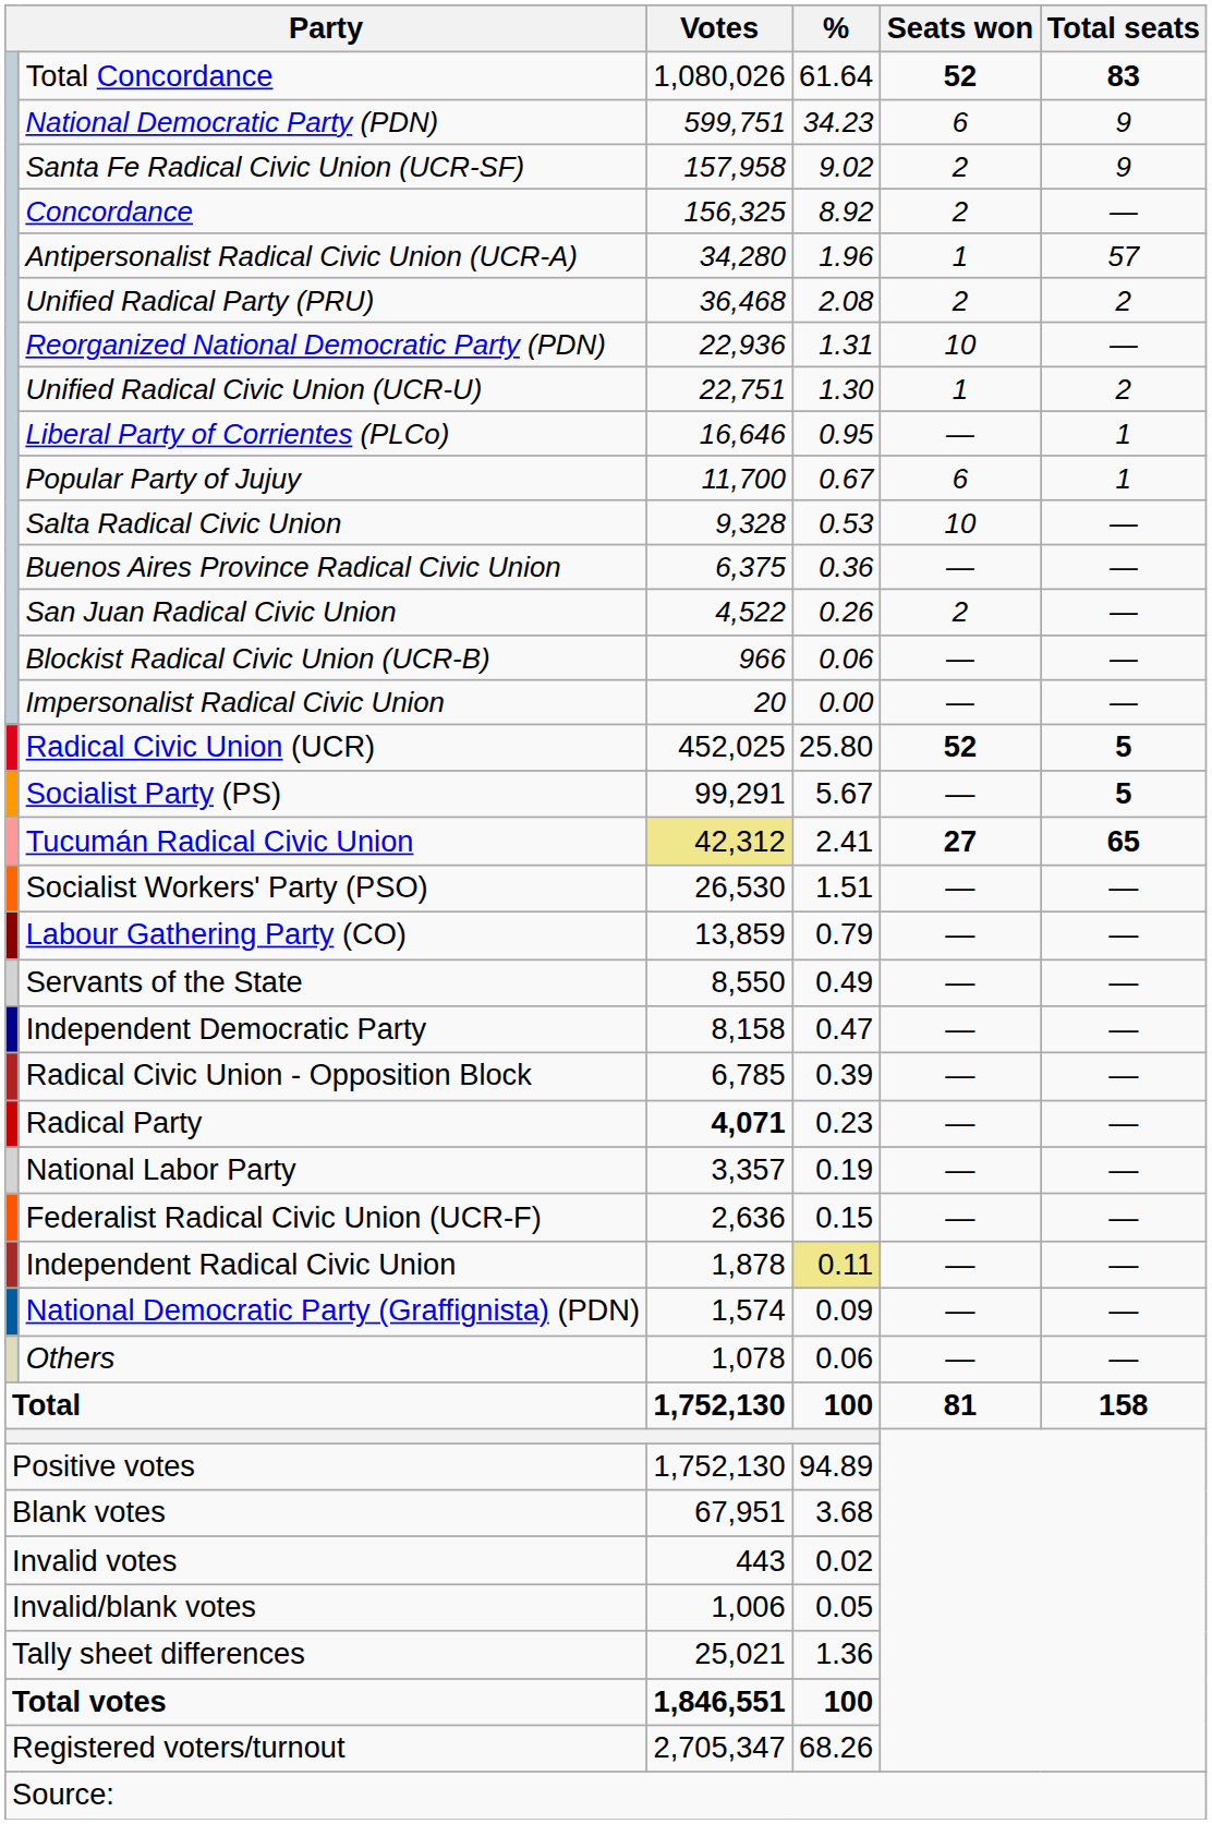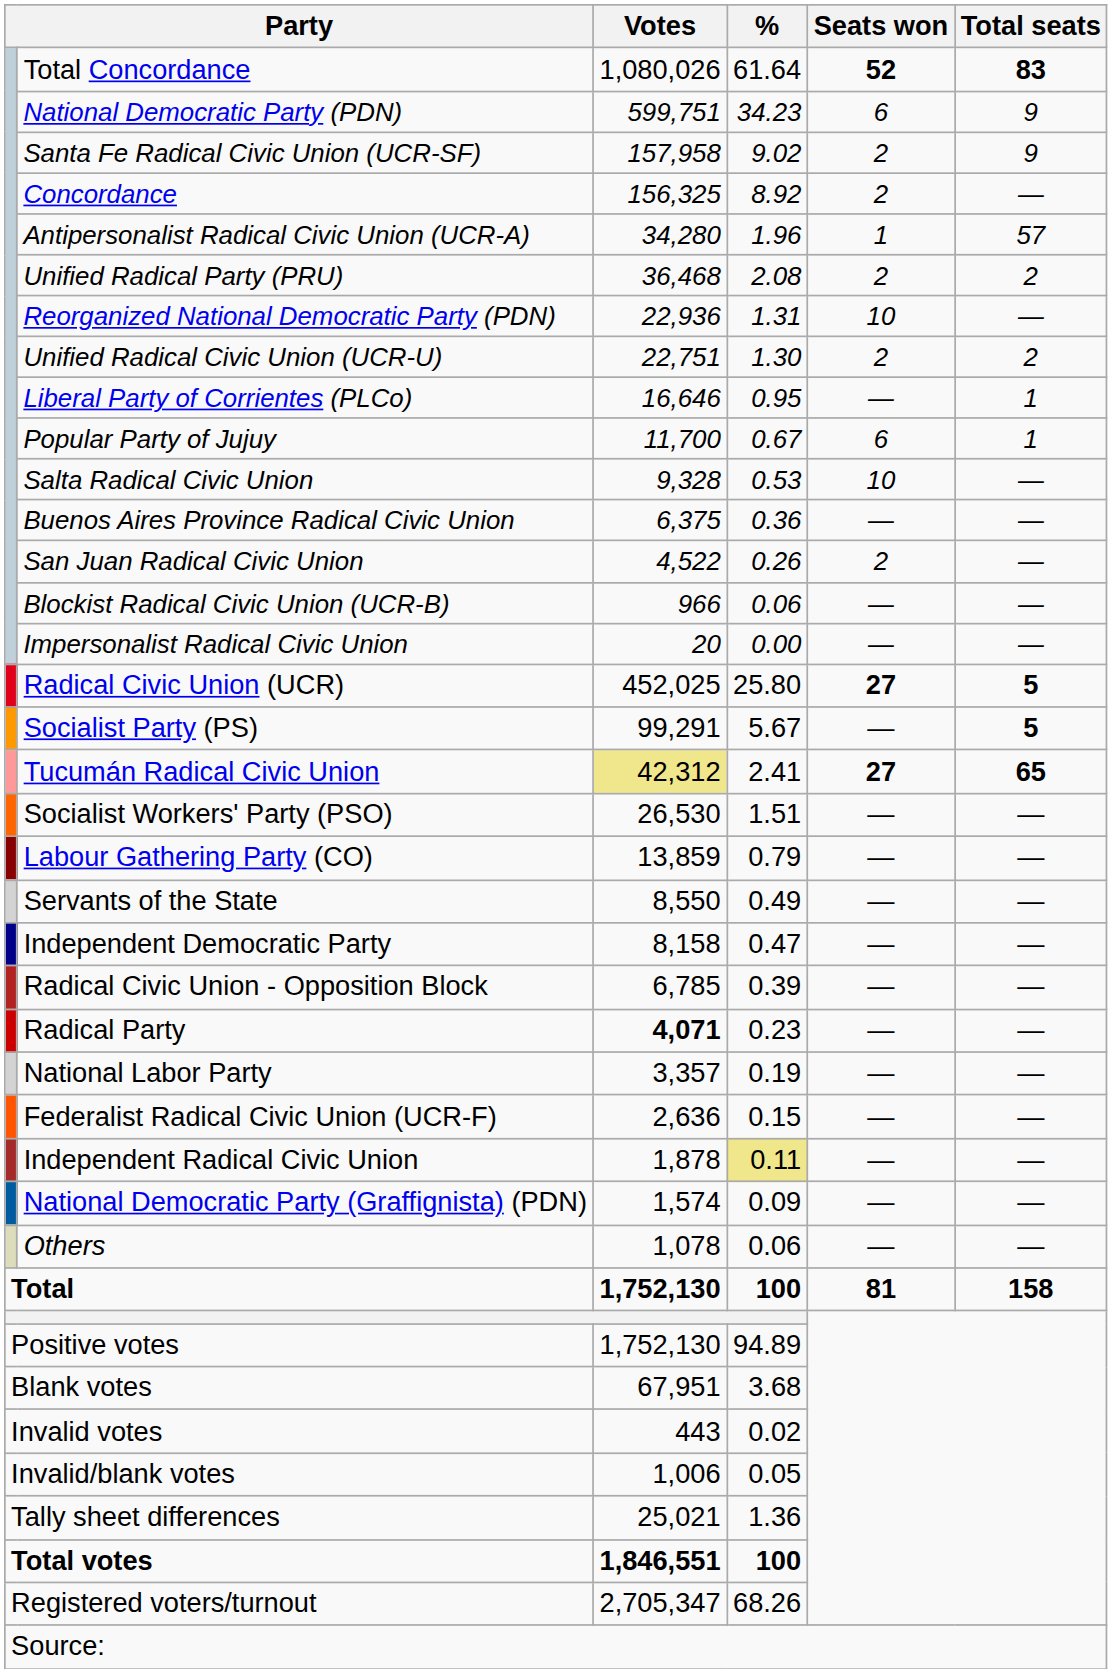 <table class="wikitable" style="text-align:right;">
 <tr>
 <th colspan=2>Party</th>
 <th>Votes</th>
 <th>%</th>
 <th>Seats won</th>
 <th>Total seats</th>
 </tr>
 <tr>
 <td bgcolor=#bfd0da rowspan=15></td>
 <td align=left>Total <a href='#'>Concordance</a></td>
 <td>1,080,026</td>
 <td>61.64</td>
 <td align=center><strong>52</strong></td>
 <td align=center><strong>83</strong></td>
 </tr>
 <tr style="font-size: 95%; font-style: italic">
 <td align=left><span><a href='#'>National Democratic Party</a> (PDN)</span></td>
 <td>599,751</td>
 <td>34.23</td>
 <td align=center>6</td>
 <td align=center>9</td>
 </tr>
 <tr style="font-size: 95%; font-style: italic">
 <td align=left><span>Santa Fe Radical Civic Union (UCR-SF)</span></td>
 <td>157,958</td>
 <td>9.02</td>
 <td align=center>2</td>
 <td align=center>9</td>
 </tr>
 <tr style="font-size: 95%; font-style: italic">
 <td align=left><span><a href='#'>Concordance</a></span></td>
 <td>156,325</td>
 <td>8.92</td>
 <td align=center>2</td>
 <td align=center>—</td>
 </tr>
 <tr style="font-size: 95%; font-style: italic">
 <td align=left><span>Antipersonalist Radical Civic Union (UCR-A)</span></td>
 <td>34,280</td>
 <td>1.96</td>
 <td align=center>1</td>
 <td align=center>57</td>
 </tr>
 <tr style="font-size: 95%; font-style: italic">
 <td align=left><span>Unified Radical Party (PRU)</span></td>
 <td>36,468</td>
 <td>2.08</td>
 <td align=center>2</td>
 <td align=center>2</td>
 </tr>
 <tr style="font-size: 95%; font-style: italic">
 <td align=left><span><a href='#'>Reorganized National Democratic Party</a> (PDN)</span></td>
 <td>22,936</td>
 <td>1.31</td>
 <td align=center>10</td>
 <td align=center>—</td>
 </tr>
 <tr style="font-size: 95%; font-style: italic">
 <td align=left><span>Unified Radical Civic Union (UCR-U)</span></td>
 <td>22,751</td>
 <td>1.30</td>
-<td align=center>1</td>
+<td align=center>2</td>
 <td align=center>2</td>
 </tr>
 <tr style="font-size: 95%; font-style: italic">
 <td align=left><span><a href='#'>Liberal Party of Corrientes</a> (PLCo)</span></td>
 <td>16,646</td>
 <td>0.95</td>
 <td align=center>—</td>
 <td align=center>1</td>
 </tr>
 <tr style="font-size: 95%; font-style: italic">
 <td align=left><span>Popular Party of Jujuy</span></td>
 <td>11,700</td>
 <td>0.67</td>
 <td align=center>6</td>
 <td align=center>1</td>
 </tr>
 <tr style="font-size: 95%; font-style: italic">
 <td align=left><span>Salta Radical Civic Union</span></td>
 <td>9,328</td>
 <td>0.53</td>
 <td align=center>10</td>
 <td align=center>—</td>
 </tr>
 <tr style="font-size: 95%; font-style: italic">
 <td align=left><span>Buenos Aires Province Radical Civic Union</span></td>
 <td>6,375</td>
 <td>0.36</td>
 <td align=center>—</td>
 <td align=center>—</td>
 </tr>
 <tr style="font-size: 95%; font-style: italic">
 <td align=left><span>San Juan Radical Civic Union</span></td>
 <td>4,522</td>
 <td>0.26</td>
 <td align=center>2</td>
 <td align=center>—</td>
 </tr>
 <tr style="font-size: 95%; font-style: italic">
 <td align=left><span>Blockist Radical Civic Union (UCR-B)</span></td>
 <td>966</td>
 <td>0.06</td>
 <td align=center>—</td>
 <td align=center>—</td>
 </tr>
 <tr style="font-size: 95%; font-style: italic">
 <td align=left><span>Impersonalist Radical Civic Union</span></td>
 <td>20</td>
 <td>0.00</td>
 <td align=center>—</td>
 <td align=center>—</td>
 </tr>
 <tr>
 <td bgcolor=#E10019></td>
 <td align=left><a href='#'>Radical Civic Union</a> (UCR)</td>
 <td>452,025</td>
 <td>25.80</td>
-<td align=center><strong>52</strong></td>
+<td align=center><strong>27</strong></td>
 <td align=center><strong>5</strong></td>
 </tr>
 <tr>
 <td bgcolor=#FF9900></td>
 <td align=left><a href='#'>Socialist Party</a> (PS)</td>
 <td>99,291</td>
 <td>5.67</td>
 <td align=center>—</td>
 <td align=center><strong>5</strong></td>
 </tr>
 <tr>
 <td bgcolor=#FF9999></td>
 <td align=left><a href='#'>Tucumán Radical Civic Union</a></td>
 <td style="background: khaki;">42,312</td>
 <td>2.41</td>
 <td align=center><strong>27</strong></td>
 <td align=center><strong>65</strong></td>
 </tr>
 <tr>
 <td bgcolor=#FF6600></td>
 <td align=left>Socialist Workers' Party (PSO)</td>
 <td>26,530</td>
 <td>1.51</td>
 <td align=center>—</td>
 <td align=center>—</td>
 </tr>
 <tr>
 <td bgcolor=#880000></td>
 <td align=left><a href='#'>Labour Gathering Party</a> (CO)</td>
 <td>13,859</td>
 <td>0.79</td>
 <td align=center>—</td>
 <td align=center>—</td>
 </tr>
 <tr>
 <td bgcolor=#D3D3D3></td>
 <td align=left>Servants of the State</td>
 <td>8,550</td>
 <td>0.49</td>
 <td align=center>—</td>
 <td align=center>—</td>
 </tr>
 <tr>
 <td bgcolor=#000088></td>
 <td align=left>Independent Democratic Party</td>
 <td>8,158</td>
 <td>0.47</td>
 <td align=center>—</td>
 <td align=center>—</td>
 </tr>
 <tr>
 <td bgcolor=#B22222></td>
 <td align=left>Radical Civic Union - Opposition Block</td>
 <td>6,785</td>
 <td>0.39</td>
 <td align=center>—</td>
 <td align=center>—</td>
 </tr>
 <tr>
 <td bgcolor=#CC0000></td>
 <td align=left>Radical Party</td>
 <td><strong>4,071</strong></td>
 <td>0.23</td>
 <td align=center>—</td>
 <td align=center>—</td>
 </tr>
 <tr>
 <td bgcolor=#D3D3D3></td>
 <td align=left>National Labor Party</td>
 <td>3,357</td>
 <td>0.19</td>
 <td align=center>—</td>
 <td align=center>—</td>
 </tr>
 <tr>
 <td bgcolor=#FF5500></td>
 <td align=left>Federalist Radical Civic Union (UCR-F)</td>
 <td>2,636</td>
 <td>0.15</td>
 <td align=center>—</td>
 <td align=center>—</td>
 </tr>
 <tr>
 <td bgcolor=#A52A2A></td>
 <td align=left>Independent Radical Civic Union</td>
 <td>1,878</td>
 <td style="background: khaki;">0.11</td>
 <td align=center>—</td>
 <td align=center>—</td>
 </tr>
 <tr>
 <td bgcolor=#005C9E></td>
 <td align=left><a href='#'>National Democratic Party (Graffignista)</a> (PDN)</td>
 <td>1,574</td>
 <td>0.09</td>
 <td align=center>—</td>
 <td align=center>—</td>
 </tr>
 <tr>
 <td bgcolor=#DDDDBB></td>
 <td align=left><em>Others</em></td>
 <td>1,078</td>
 <td>0.06</td>
 <td align=center>—</td>
 <td align=center>—</td>
 </tr>
 <tr style="font-weight:bold">
 <td colspan=2 align=left>Total</td>
 <td>1,752,130</td>
 <td>100</td>
 <td align=center><strong>81</strong></td>
 <td align=center><strong>158</strong></td>
 </tr>
 <tr>
 <th bgcolor=#333333 colspan=4></th>
 <td colspan=4 rowspan=8></td>
 </tr>
 <tr>
 <td colspan=2 align=left>Positive votes</td>
 <td>1,752,130</td>
 <td>94.89</td>
 </tr>
 <tr>
 <td colspan=2 align=left>Blank votes</td>
 <td>67,951</td>
 <td>3.68</td>
 </tr>
 <tr>
 <td colspan=2 align=left>Invalid votes</td>
 <td>443</td>
 <td>0.02</td>
 </tr>
 <tr>
 <td colspan=2 align=left>Invalid/blank votes</td>
 <td>1,006</td>
 <td>0.05</td>
 </tr>
 <tr>
 <td colspan=2 align=left>Tally sheet differences</td>
 <td>25,021</td>
 <td>1.36</td>
 </tr>
 <tr style="font-weight:bold">
 <td colspan=2 align=left>Total votes</td>
 <td>1,846,551</td>
 <td>100</td>
 </tr>
 <tr>
 <td colspan=2 align=left>Registered voters/turnout</td>
 <td>2,705,347</td>
 <td>68.26</td>
 </tr>
 <tr>
 <td colspan=6 align=left>Source:</td>
 </tr>
 </table>
